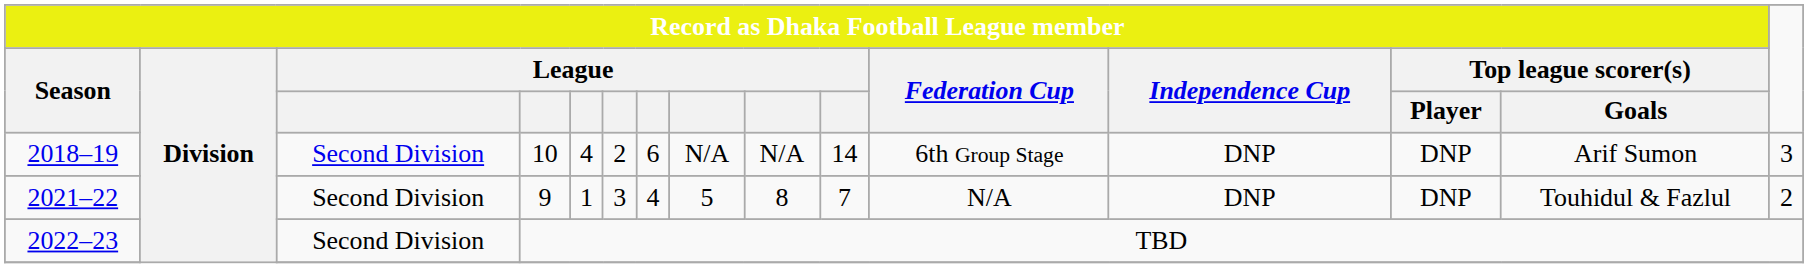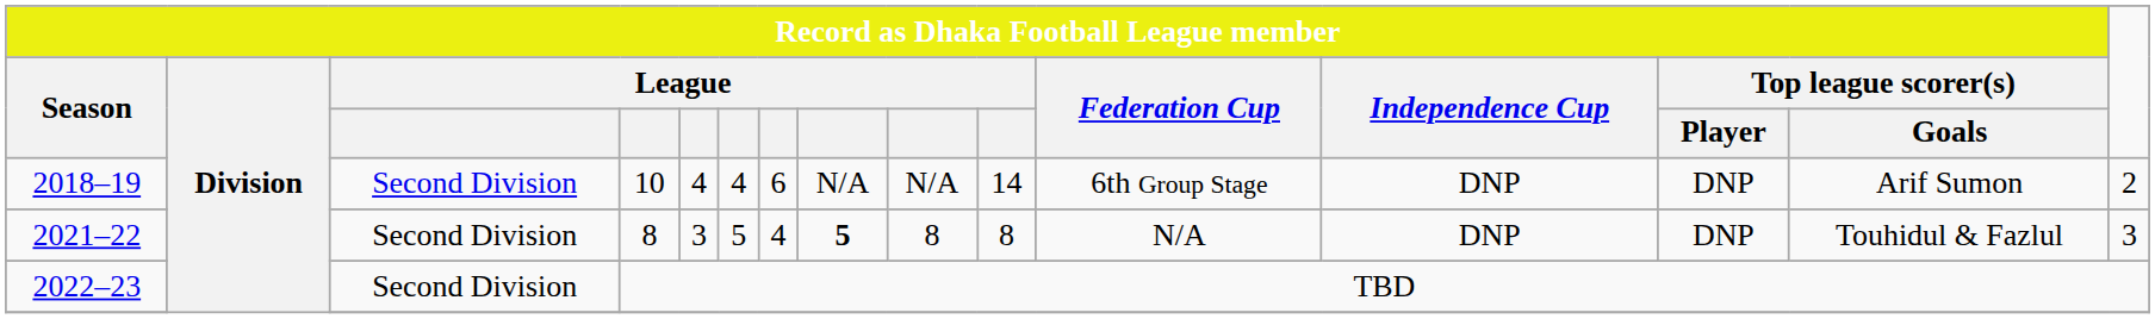 <table class="wikitable sortable" style="text-align: center; font-size: 90%; width: 1000px">
 <tr>
 <th colspan=14 style="background-color:#ebf011; color:#FFFFFF;"><span>Record as Dhaka Football League member</span></th>
 </tr>
 <tr>
 <th rowspan="2">Season</th>
 <th rowspan="11"><strong>Division</strong></th>
 <th colspan="8">League</th>
 <th rowspan="2"><em><a href='#'>Federation Cup</a></em></th>
 <th rowspan="2"><em><a href='#'>Independence Cup</a></th>
 <th colspan="2">Top league scorer(s)</th>
 </tr>
 <tr>
 <th></th>
 <th></th>
 <th></th>
 <th></th>
 <th></th>
 <th></th>
 <th></th>
 <th></th>
 <th>Player</th>
 <th>Goals</th>
 </tr>
 <tr>
 <td><a href='#'>2018–19</a></td>
 <td><a href='#'>Second Division</a></td>
 <td>10</td>
 <td>4</td>
-<td>2</td>
+<td>4</td>
 <td>6</td>
 <td>N/A</td>
 <td>N/A</td>
 <td>14</td>
 <td>6th <small>Group Stage</small></td>
 <td>DNP</td>
 <td>DNP</td>
 <td>Arif Sumon</td>
-<td>3</td>
+<td>2</td>
 </tr>
 <tr>
 <td><a href='#'>2021–22</a></td>
 <td>Second Division</td>
-<td>9</td>
-<td>1</td>
+<td>8</td>
 <td>3</td>
+<td>5</td>
 <td>4</td>
-<td>5</td>
+<td><strong>5</strong></td>
 <td>8</td>
-<td>7</td>
+<td>8</td>
 <td>N/A</td>
 <td>DNP</td>
 <td>DNP</td>
 <td>Touhidul & Fazlul</td>
-<td>2</td>
+<td>3</td>
 </tr>
 <tr>
 <td><a href='#'>2022–23</a></td>
 <td>Second Division</td>
 <td colspan=12>TBD</td>
 </tr>
 <tr>
 </tr>
 </table>
